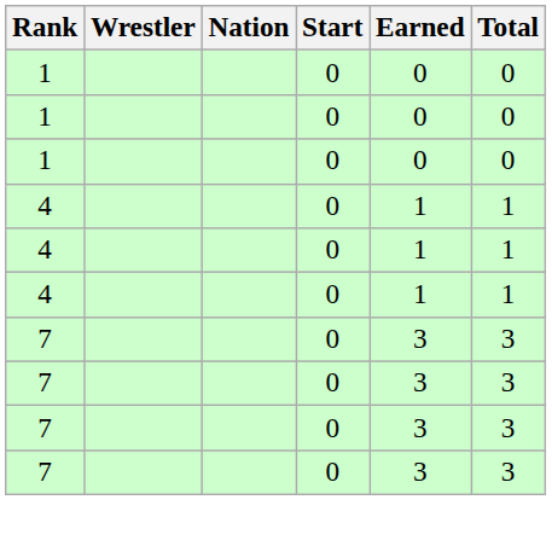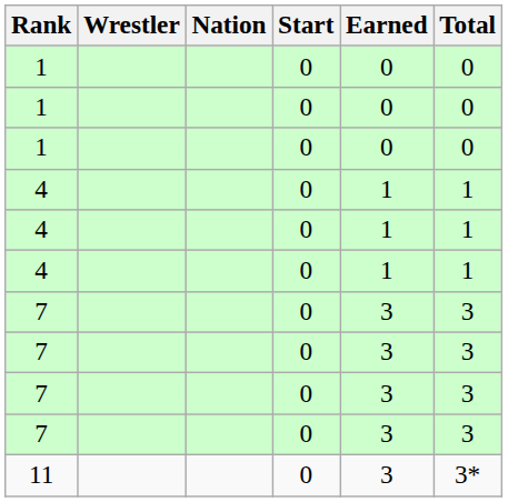 <table class="wikitable sortable" style="text-align:center;">
 <tr>
 <th>Rank</th>
 <th>Wrestler</th>
 <th>Nation</th>
 <th>Start</th>
 <th>Earned</th>
 <th>Total</th>
 </tr>
 <tr style="background:#cfc;">
 <td>1</td>
 <td align=left></td>
 <td align=left></td>
 <td>0</td>
 <td>0</td>
 <td>0</td>
 </tr>
 <tr style="background:#cfc;">
 <td>1</td>
 <td align=left></td>
 <td align=left></td>
 <td>0</td>
 <td>0</td>
 <td>0</td>
 </tr>
 <tr style="background:#cfc;">
 <td>1</td>
 <td align=left></td>
 <td align=left></td>
 <td>0</td>
 <td>0</td>
 <td>0</td>
 </tr>
 <tr style="background:#cfc;">
 <td>4</td>
 <td align=left></td>
 <td align=left></td>
 <td>0</td>
 <td>1</td>
 <td>1</td>
 </tr>
 <tr style="background:#cfc;">
 <td>4</td>
 <td align=left></td>
 <td align=left></td>
 <td>0</td>
 <td>1</td>
 <td>1</td>
 </tr>
 <tr style="background:#cfc;">
 <td>4</td>
 <td align=left></td>
 <td align=left></td>
 <td>0</td>
 <td>1</td>
 <td>1</td>
 </tr>
 <tr style="background:#cfc;">
 <td>7</td>
 <td align=left></td>
 <td align=left></td>
 <td>0</td>
 <td>3</td>
 <td>3</td>
 </tr>
 <tr style="background:#cfc;">
 <td>7</td>
 <td align=left></td>
 <td align=left></td>
 <td>0</td>
 <td>3</td>
 <td>3</td>
 </tr>
 <tr style="background:#cfc;">
 <td>7</td>
 <td align=left></td>
 <td align=left></td>
 <td>0</td>
 <td>3</td>
 <td>3</td>
 </tr>
 <tr style="background:#cfc;">
 <td>7</td>
 <td align=left></td>
 <td align=left></td>
 <td>0</td>
 <td>3</td>
 <td>3</td>
 </tr>
+<tr>
+<td>11</td>
+<td align=left></td>
+<td align=left></td>
+<td>0</td>
+<td>3</td>
+<td>3*</td>
+</tr>
 </table>
